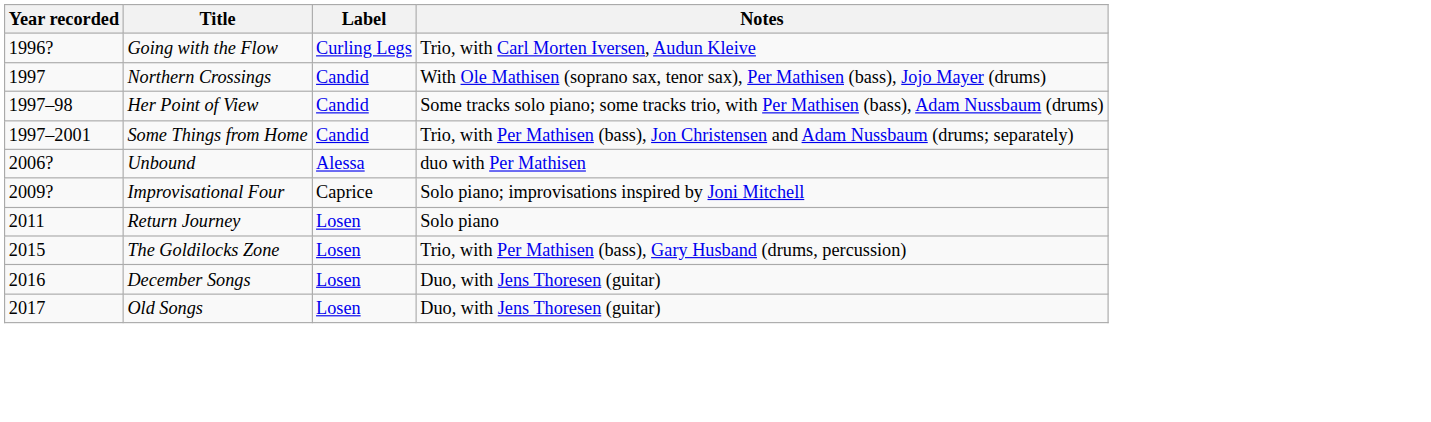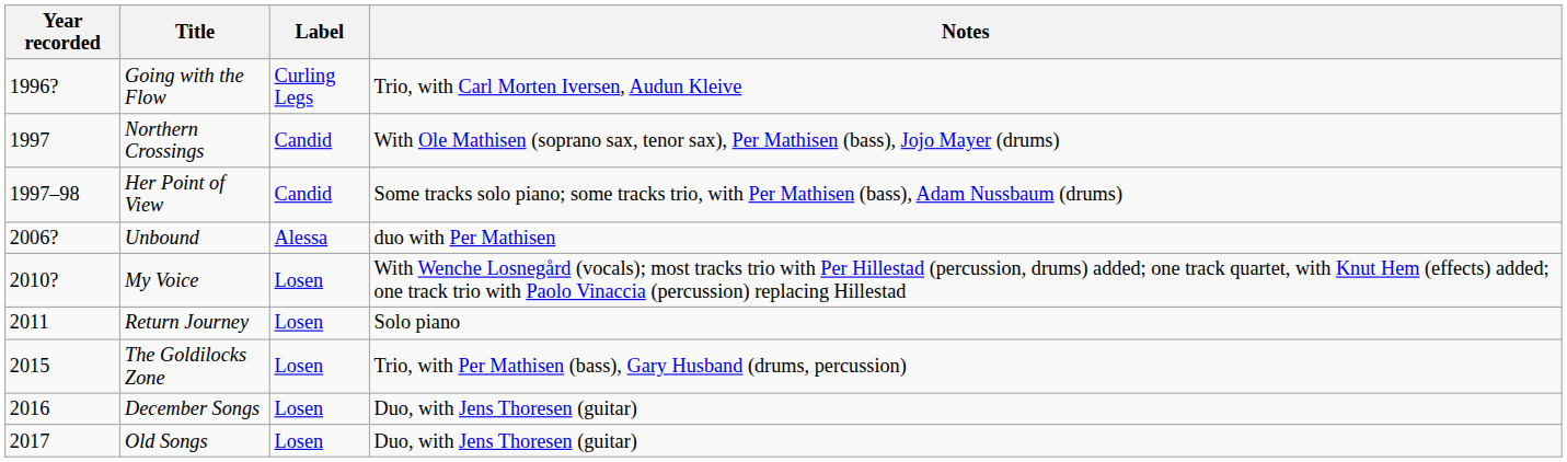 <table class="wikitable sortable">
 <tr>
 <th>Year recorded</th>
 <th>Title</th>
 <th>Label</th>
 <th>Notes</th>
 </tr>
 <tr>
 <td>1996?</td>
 <td><em>Going with the Flow</em></td>
 <td><a href='#'>Curling Legs</a></td>
 <td>Trio, with <a href='#'>Carl Morten Iversen</a>, <a href='#'>Audun Kleive</a></td>
 </tr>
 <tr>
 <td>1997</td>
 <td><em>Northern Crossings</em></td>
 <td><a href='#'>Candid</a></td>
 <td>With <a href='#'>Ole Mathisen</a> (soprano sax, tenor sax), <a href='#'>Per Mathisen</a> (bass), <a href='#'>Jojo Mayer</a> (drums)</td>
 </tr>
 <tr>
 <td>1997–98</td>
 <td><em>Her Point of View</em></td>
 <td><a href='#'>Candid</a></td>
 <td>Some tracks solo piano; some tracks trio, with <a href='#'>Per Mathisen</a> (bass), <a href='#'>Adam Nussbaum</a> (drums)</td>
 </tr>
 <tr>
-<td>1997–2001</td>
-<td><em>Some Things from Home</em></td>
-<td><a href='#'>Candid</a></td>
-<td>Trio, with <a href='#'>Per Mathisen</a> (bass), <a href='#'>Jon Christensen</a> and <a href='#'>Adam Nussbaum</a> (drums; separately)</td>
-</tr>
-<tr>
 <td>2006?</td>
 <td><em>Unbound</em></td>
 <td><a href='#'>Alessa</a></td>
 <td>duo with <a href='#'>Per Mathisen</a></td>
 </tr>
 <tr>
-<td>2009?</td>
-<td><em>Improvisational Four</em></td>
-<td>Caprice</td>
-<td>Solo piano; improvisations inspired by <a href='#'>Joni Mitchell</a></td>
+<td>2010?</td>
+<td><em>My Voice</em></td>
+<td><a href='#'>Losen</a></td>
+<td>With <a href='#'>Wenche Losnegård</a> (vocals); most tracks trio with <a href='#'>Per Hillestad</a> (percussion, drums) added; one track quartet, with <a href='#'>Knut Hem</a> (effects) added; one track trio with <a href='#'>Paolo Vinaccia</a> (percussion) replacing Hillestad</td>
 </tr>
 <tr>
 <td>2011</td>
 <td><em>Return Journey</em></td>
 <td><a href='#'>Losen</a></td>
 <td>Solo piano</td>
 </tr>
 <tr>
 <td>2015</td>
 <td><em>The Goldilocks Zone</em></td>
 <td><a href='#'>Losen</a></td>
 <td>Trio, with <a href='#'>Per Mathisen</a> (bass), <a href='#'>Gary Husband</a> (drums, percussion)</td>
 </tr>
 <tr>
 <td>2016</td>
 <td><em>December Songs</em></td>
 <td><a href='#'>Losen</a></td>
 <td>Duo, with <a href='#'>Jens Thoresen</a> (guitar)</td>
 </tr>
 <tr>
 <td>2017</td>
 <td><em>Old Songs</em></td>
 <td><a href='#'>Losen</a></td>
 <td>Duo, with <a href='#'>Jens Thoresen</a> (guitar)</td>
 </tr>
 </table>
